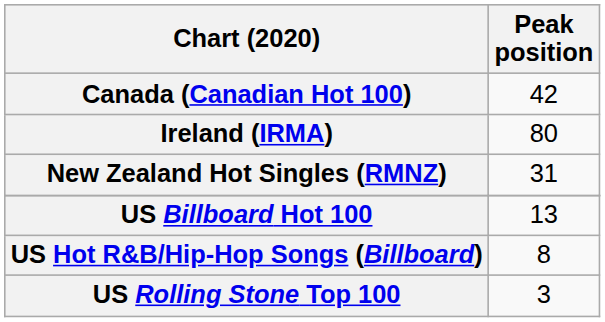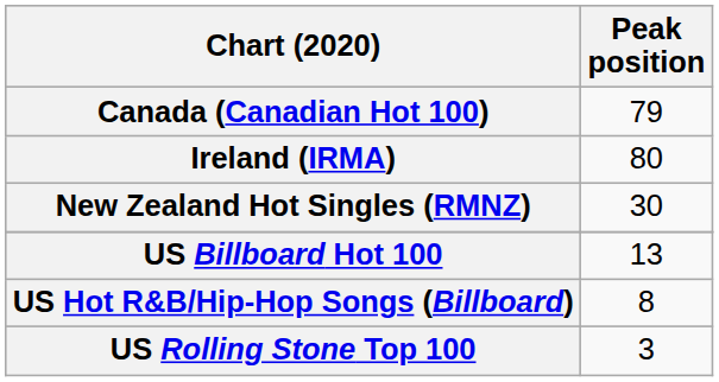 <table class="wikitable sortable plainrowheaders" style="text-align:center">
 <tr>
 <th scope="col">Chart (2020)</th>
 <th scope="col">Peak<br>position</th>
 </tr>
 <tr>
 <th scope="row">Canada (<a href='#'>Canadian Hot 100</a>)</th>
-<td>42</td>
+<td>79</td>
 </tr>
 <tr>
 <th scope="row">Ireland (<a href='#'>IRMA</a>)</th>
 <td>80</td>
 </tr>
 <tr>
 <th scope="row">New Zealand Hot Singles (<a href='#'>RMNZ</a>)</th>
-<td>31</td>
+<td>30</td>
 </tr>
 <tr>
 </tr>
 <tr>
 <th scope="row">US <a href='#'><em>Billboard</em> Hot 100</a></th>
 <td>13</td>
 </tr>
 <tr>
 <th scope="row">US <a href='#'>Hot R&B/Hip-Hop Songs</a> (<em><a href='#'>Billboard</a></em>)</th>
 <td>8</td>
 </tr>
 <tr>
 <th scope="row">US <a href='#'><em>Rolling Stone</em> Top 100</a></th>
 <td>3</td>
 </tr>
 </table>
